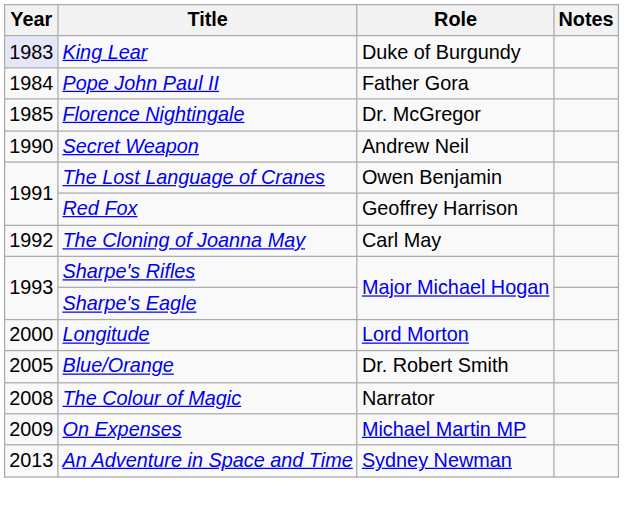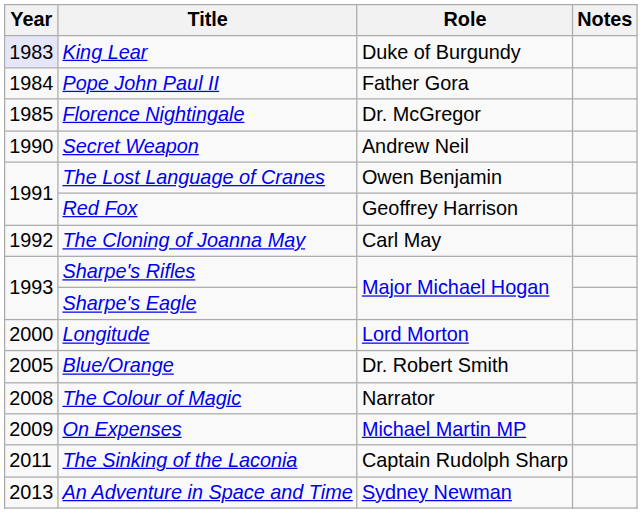 <table class="wikitable sortable">
 <tr>
 <th scope="col">Year</th>
 <th scope="col">Title</th>
 <th scope="col">Role</th>
 <th scope="col" class=unsortable>Notes</th>
 </tr>
 <tr>
 <td style="background: lavender;">1983</td>
 <td><em><a href='#'>King Lear</a></em></td>
 <td>Duke of Burgundy</td>
 <td></td>
 </tr>
 <tr>
 <td>1984</td>
 <td><em><a href='#'>Pope John Paul II</a></em></td>
 <td>Father Gora</td>
 <td></td>
 </tr>
 <tr>
 <td>1985</td>
 <td><em><a href='#'>Florence Nightingale</a></em></td>
 <td>Dr. McGregor</td>
 <td></td>
 </tr>
 <tr>
 <td>1990</td>
 <td><em><a href='#'>Secret Weapon</a> </em></td>
 <td>Andrew Neil</td>
 <td></td>
 </tr>
 <tr>
 <td rowspan="2">1991</td>
 <td><em><a href='#'>The Lost Language of Cranes</a> </em></td>
 <td>Owen Benjamin</td>
 <td></td>
 </tr>
 <tr>
 <td><em><a href='#'>Red Fox</a></em></td>
 <td>Geoffrey Harrison</td>
 <td></td>
 </tr>
 <tr>
 <td>1992</td>
 <td><em><a href='#'>The Cloning of Joanna May</a></em></td>
 <td>Carl May</td>
 <td></td>
 </tr>
 <tr>
 <td rowspan="2">1993</td>
 <td><em><a href='#'>Sharpe's Rifles</a></em></td>
 <td rowspan="2"><a href='#'>Major Michael Hogan</a></td>
 <td></td>
 </tr>
 <tr>
 <td><em><a href='#'>Sharpe's Eagle</a></em></td>
 <td></td>
 </tr>
 <tr>
 <td>2000</td>
 <td><em><a href='#'>Longitude</a></em></td>
 <td><a href='#'>Lord Morton</a></td>
 <td></td>
 </tr>
 <tr>
 <td>2005</td>
 <td><em><a href='#'>Blue/Orange</a></em></td>
 <td>Dr. Robert Smith</td>
 <td></td>
 </tr>
 <tr>
 <td>2008</td>
 <td><em><a href='#'>The Colour of Magic</a></em></td>
 <td>Narrator</td>
 <td></td>
 </tr>
 <tr>
 <td>2009</td>
 <td><em><a href='#'>On Expenses</a></em></td>
 <td><a href='#'>Michael Martin MP</a></td>
 <td></td>
 </tr>
 <tr>
+<td>2011</td>
+<td><em><a href='#'>The Sinking of the Laconia</a></em></td>
+<td>Captain Rudolph Sharp</td>
+<td></td>
+</tr>
+<tr>
 <td>2013</td>
 <td><em><a href='#'>An Adventure in Space and Time</a></em></td>
 <td><a href='#'>Sydney Newman</a></td>
 <td></td>
 </tr>
 </table>
